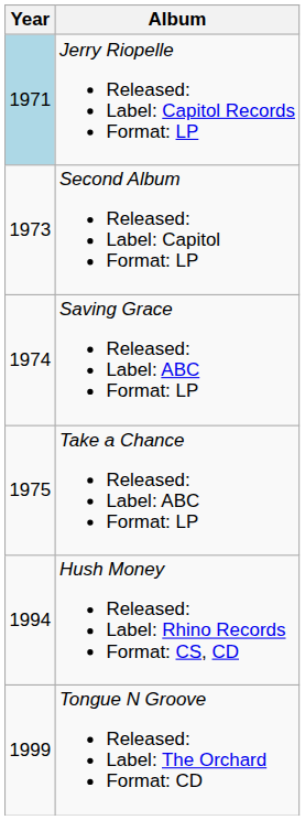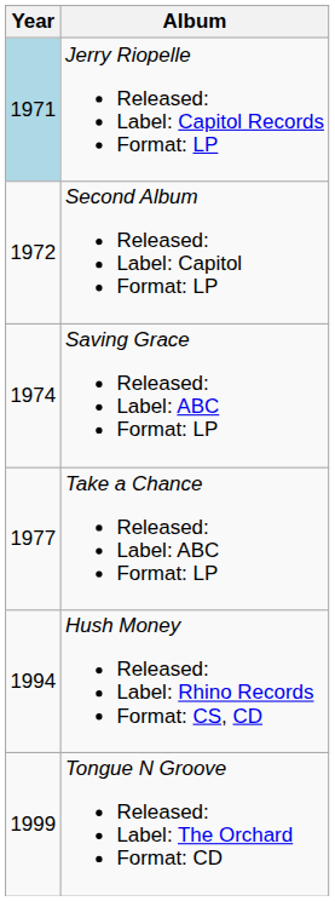 <table class="wikitable">
 <tr>
 <th>Year</th>
 <th>Album</th>
 </tr>
 <tr>
 <td style="background: lightblue;">1971</td>
 <td><em>Jerry Riopelle</em><br><ul><li>Released:</li><li>Label: <a href='#'>Capitol Records</a></li><li>Format: <a href='#'>LP</a></li></ul></td>
 </tr>
 <tr>
-<td>1973</td>
+<td>1972</td>
 <td><em>Second Album</em><br><ul><li>Released:</li><li>Label: Capitol</li><li>Format: LP</li></ul></td>
 </tr>
 <tr>
 <td>1974</td>
 <td><em>Saving Grace</em><br><ul><li>Released:</li><li>Label: <a href='#'>ABC</a></li><li>Format: LP</li></ul></td>
 </tr>
 <tr>
-<td>1975</td>
+<td>1977</td>
 <td><em>Take a Chance</em><br><ul><li>Released:</li><li>Label: ABC</li><li>Format: LP</li></ul></td>
 </tr>
 <tr>
 <td>1994</td>
 <td><em>Hush Money</em><br><ul><li>Released:</li><li>Label: <a href='#'>Rhino Records</a></li><li>Format: <a href='#'>CS</a>, <a href='#'>CD</a></li></ul></td>
 </tr>
 <tr>
 <td>1999</td>
 <td><em>Tongue N Groove</em><br><ul><li>Released:</li><li>Label: <a href='#'>The Orchard</a></li><li>Format: CD</li></ul></td>
 </tr>
 </table>
